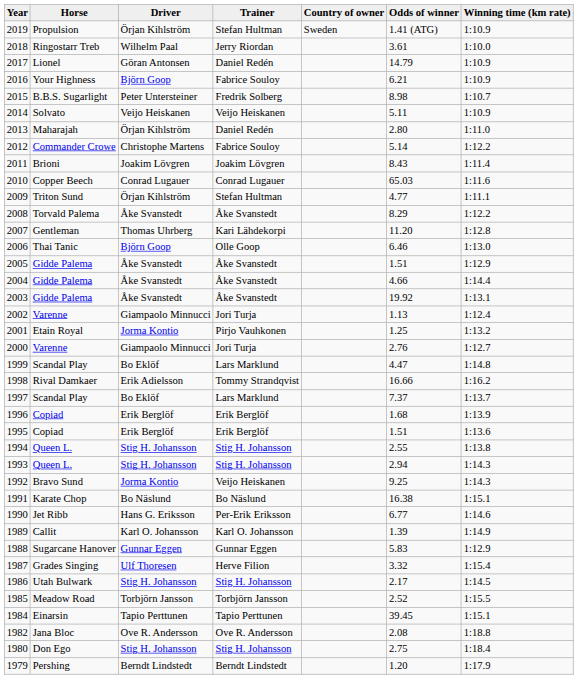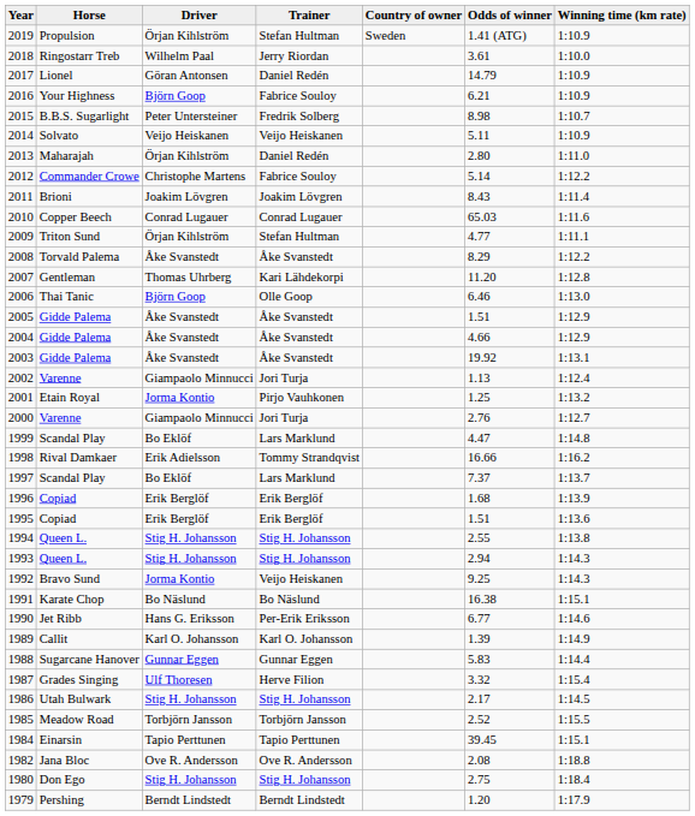 <table class="wikitable">
 <tr ---- align="center">
 <th align="left" style="background:#efefef;">Year</th>
 <th align="left" style="background:#efefef;">Horse</th>
 <th align="left" style="background:#efefef;">Driver</th>
 <th align="left" style="background:#efefef;">Trainer</th>
 <th align="left" style="background:#efefef;">Country of owner</th>
 <th align="left" style="background:#efefef;">Odds of winner</th>
 <th align="left" style="background:#efefef;">Winning time (km rate)</th>
 </tr>
 <tr>
 <td>2019</td>
 <td>Propulsion</td>
 <td>Örjan Kihlström</td>
 <td>Stefan Hultman</td>
 <td>Sweden</td>
 <td>1.41 (ATG)</td>
 <td>1:10.9</td>
 </tr>
 <tr ---->
 <td>2018</td>
 <td>Ringostarr Treb</td>
 <td>Wilhelm Paal</td>
 <td>Jerry Riordan</td>
 <td></td>
 <td>3.61</td>
 <td>1:10.0</td>
 </tr>
 <tr ---->
 <td>2017</td>
 <td>Lionel</td>
 <td>Göran Antonsen</td>
 <td>Daniel Redén</td>
 <td></td>
 <td>14.79</td>
 <td>1:10.9</td>
 </tr>
 <tr ---->
 <td>2016</td>
 <td>Your Highness</td>
 <td><a href='#'>Björn Goop</a></td>
 <td>Fabrice Souloy</td>
 <td></td>
 <td>6.21</td>
 <td>1:10.9</td>
 </tr>
 <tr ---->
 <td>2015</td>
 <td>B.B.S. Sugarlight</td>
 <td>Peter Untersteiner</td>
 <td>Fredrik Solberg</td>
 <td></td>
 <td>8.98</td>
 <td>1:10.7</td>
 </tr>
 <tr ---->
 <td>2014</td>
 <td>Solvato</td>
 <td>Veijo Heiskanen</td>
 <td>Veijo Heiskanen</td>
 <td></td>
 <td>5.11</td>
 <td>1:10.9</td>
 </tr>
 <tr ---->
 <td>2013</td>
 <td>Maharajah</td>
 <td>Örjan Kihlström</td>
 <td>Daniel Redén</td>
 <td></td>
 <td>2.80</td>
 <td>1:11.0</td>
 </tr>
 <tr ---->
 <td>2012</td>
 <td><a href='#'>Commander Crowe</a></td>
 <td>Christophe Martens</td>
 <td>Fabrice Souloy</td>
 <td></td>
 <td>5.14</td>
 <td>1:12.2</td>
 </tr>
 <tr ---->
 <td>2011</td>
 <td>Brioni</td>
 <td>Joakim Lövgren</td>
 <td>Joakim Lövgren</td>
 <td></td>
 <td>8.43</td>
 <td>1:11.4</td>
 </tr>
 <tr ---->
 <td>2010</td>
 <td>Copper Beech</td>
 <td>Conrad Lugauer</td>
 <td>Conrad Lugauer</td>
 <td></td>
 <td>65.03</td>
 <td>1:11.6</td>
 </tr>
 <tr ---->
 <td>2009</td>
 <td>Triton Sund</td>
 <td>Örjan Kihlström</td>
 <td>Stefan Hultman</td>
 <td></td>
 <td>4.77</td>
 <td>1:11.1</td>
 </tr>
 <tr ---->
 <td>2008</td>
 <td>Torvald Palema</td>
 <td>Åke Svanstedt</td>
 <td>Åke Svanstedt</td>
 <td></td>
 <td>8.29</td>
 <td>1:12.2</td>
 </tr>
 <tr ---->
 <td>2007</td>
 <td>Gentleman</td>
 <td>Thomas Uhrberg</td>
 <td>Kari Lähdekorpi</td>
 <td></td>
 <td>11.20</td>
 <td>1:12.8</td>
 </tr>
 <tr ---->
 <td>2006</td>
 <td>Thai Tanic</td>
 <td><a href='#'>Björn Goop</a></td>
 <td>Olle Goop</td>
 <td></td>
 <td>6.46</td>
 <td>1:13.0</td>
 </tr>
 <tr ---->
 <td>2005</td>
 <td><a href='#'>Gidde Palema</a></td>
 <td>Åke Svanstedt</td>
 <td>Åke Svanstedt</td>
 <td></td>
 <td>1.51</td>
 <td>1:12.9</td>
 </tr>
 <tr ---->
 <td>2004</td>
 <td><a href='#'>Gidde Palema</a></td>
 <td>Åke Svanstedt</td>
 <td>Åke Svanstedt</td>
 <td></td>
 <td>4.66</td>
-<td>1:14.4</td>
+<td>1:12.9</td>
 </tr>
 <tr ---->
 <td>2003</td>
 <td><a href='#'>Gidde Palema</a></td>
 <td>Åke Svanstedt</td>
 <td>Åke Svanstedt</td>
 <td></td>
 <td>19.92</td>
 <td>1:13.1</td>
 </tr>
 <tr ---->
 <td>2002</td>
 <td><a href='#'>Varenne</a></td>
 <td>Giampaolo Minnucci</td>
 <td>Jori Turja</td>
 <td></td>
 <td>1.13</td>
 <td>1:12.4</td>
 </tr>
 <tr ---->
 <td>2001</td>
 <td>Etain Royal</td>
 <td><a href='#'>Jorma Kontio</a></td>
 <td>Pirjo Vauhkonen</td>
 <td></td>
 <td>1.25</td>
 <td>1:13.2</td>
 </tr>
 <tr ---->
 <td>2000</td>
 <td><a href='#'>Varenne</a></td>
 <td>Giampaolo Minnucci</td>
 <td>Jori Turja</td>
 <td></td>
 <td>2.76</td>
 <td>1:12.7</td>
 </tr>
 <tr ---->
 <td>1999</td>
 <td>Scandal Play</td>
 <td>Bo Eklöf</td>
 <td>Lars Marklund</td>
 <td></td>
 <td>4.47</td>
 <td>1:14.8</td>
 </tr>
 <tr ---->
 <td>1998</td>
 <td>Rival Damkaer</td>
 <td>Erik Adielsson</td>
 <td>Tommy Strandqvist</td>
 <td></td>
 <td>16.66</td>
 <td>1:16.2</td>
 </tr>
 <tr ---->
 <td>1997</td>
 <td>Scandal Play</td>
 <td>Bo Eklöf</td>
 <td>Lars Marklund</td>
 <td></td>
 <td>7.37</td>
 <td>1:13.7</td>
 </tr>
 <tr ---->
 <td>1996</td>
 <td><a href='#'>Copiad</a></td>
 <td>Erik Berglöf</td>
 <td>Erik Berglöf</td>
 <td></td>
 <td>1.68</td>
 <td>1:13.9</td>
 </tr>
 <tr ---->
 <td>1995</td>
 <td>Copiad</td>
 <td>Erik Berglöf</td>
 <td>Erik Berglöf</td>
 <td></td>
 <td>1.51</td>
 <td>1:13.6</td>
 </tr>
 <tr ---->
 <td>1994</td>
 <td><a href='#'>Queen L.</a></td>
 <td><a href='#'>Stig H. Johansson</a></td>
 <td><a href='#'>Stig H. Johansson</a></td>
 <td></td>
 <td>2.55</td>
 <td>1:13.8</td>
 </tr>
 <tr ---->
 <td>1993</td>
 <td><a href='#'>Queen L.</a></td>
 <td><a href='#'>Stig H. Johansson</a></td>
 <td><a href='#'>Stig H. Johansson</a></td>
 <td></td>
 <td>2.94</td>
 <td>1:14.3</td>
 </tr>
 <tr ---->
 <td>1992</td>
 <td>Bravo Sund</td>
 <td><a href='#'>Jorma Kontio</a></td>
 <td>Veijo Heiskanen</td>
 <td></td>
 <td>9.25</td>
 <td>1:14.3</td>
 </tr>
 <tr ---->
 <td>1991</td>
 <td>Karate Chop</td>
 <td>Bo Näslund</td>
 <td>Bo Näslund</td>
 <td></td>
 <td>16.38</td>
 <td>1:15.1</td>
 </tr>
 <tr ---->
 <td>1990</td>
 <td>Jet Ribb</td>
 <td>Hans G. Eriksson</td>
 <td>Per-Erik Eriksson</td>
 <td></td>
 <td>6.77</td>
 <td>1:14.6</td>
 </tr>
 <tr ---->
 <td>1989</td>
 <td>Callit</td>
 <td>Karl O. Johansson</td>
 <td>Karl O. Johansson</td>
 <td></td>
 <td>1.39</td>
 <td>1:14.9</td>
 </tr>
 <tr ---->
 <td>1988</td>
 <td>Sugarcane Hanover</td>
 <td><a href='#'>Gunnar Eggen</a></td>
 <td>Gunnar Eggen</td>
 <td></td>
 <td>5.83</td>
-<td>1:12.9</td>
+<td>1:14.4</td>
 </tr>
 <tr ---->
 <td>1987</td>
 <td>Grades Singing</td>
 <td><a href='#'>Ulf Thoresen</a></td>
 <td>Herve Filion</td>
 <td></td>
 <td>3.32</td>
 <td>1:15.4</td>
 </tr>
 <tr ---->
 <td>1986</td>
 <td>Utah Bulwark</td>
 <td><a href='#'>Stig H. Johansson</a></td>
 <td><a href='#'>Stig H. Johansson</a></td>
 <td></td>
 <td>2.17</td>
 <td>1:14.5</td>
 </tr>
 <tr ---->
 <td>1985</td>
 <td>Meadow Road</td>
 <td>Torbjörn Jansson</td>
 <td>Torbjörn Jansson</td>
 <td></td>
 <td>2.52</td>
 <td>1:15.5</td>
 </tr>
 <tr ---->
 <td>1984</td>
 <td>Einarsin</td>
 <td>Tapio Perttunen</td>
 <td>Tapio Perttunen</td>
 <td></td>
 <td>39.45</td>
 <td>1:15.1</td>
 </tr>
 <tr ---->
 <td>1982</td>
 <td>Jana Bloc</td>
 <td>Ove R. Andersson</td>
 <td>Ove R. Andersson</td>
 <td></td>
 <td>2.08</td>
 <td>1:18.8</td>
 </tr>
 <tr ---->
 <td>1980</td>
 <td>Don Ego</td>
 <td><a href='#'>Stig H. Johansson</a></td>
 <td><a href='#'>Stig H. Johansson</a></td>
 <td></td>
 <td>2.75</td>
 <td>1:18.4</td>
 </tr>
 <tr ---->
 <td>1979</td>
 <td>Pershing</td>
 <td>Berndt Lindstedt</td>
 <td>Berndt Lindstedt</td>
 <td></td>
 <td>1.20</td>
 <td>1:17.9</td>
 </tr>
 </table>
